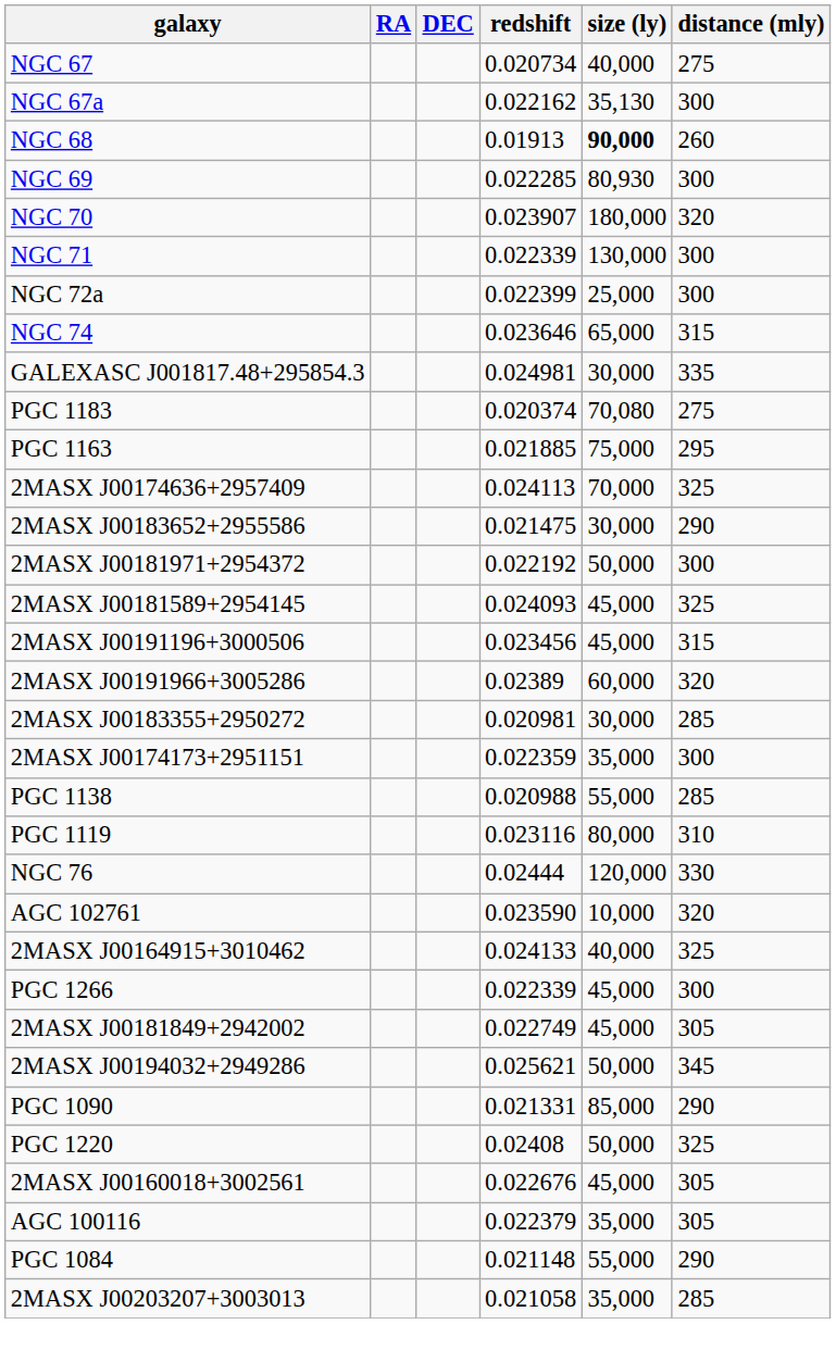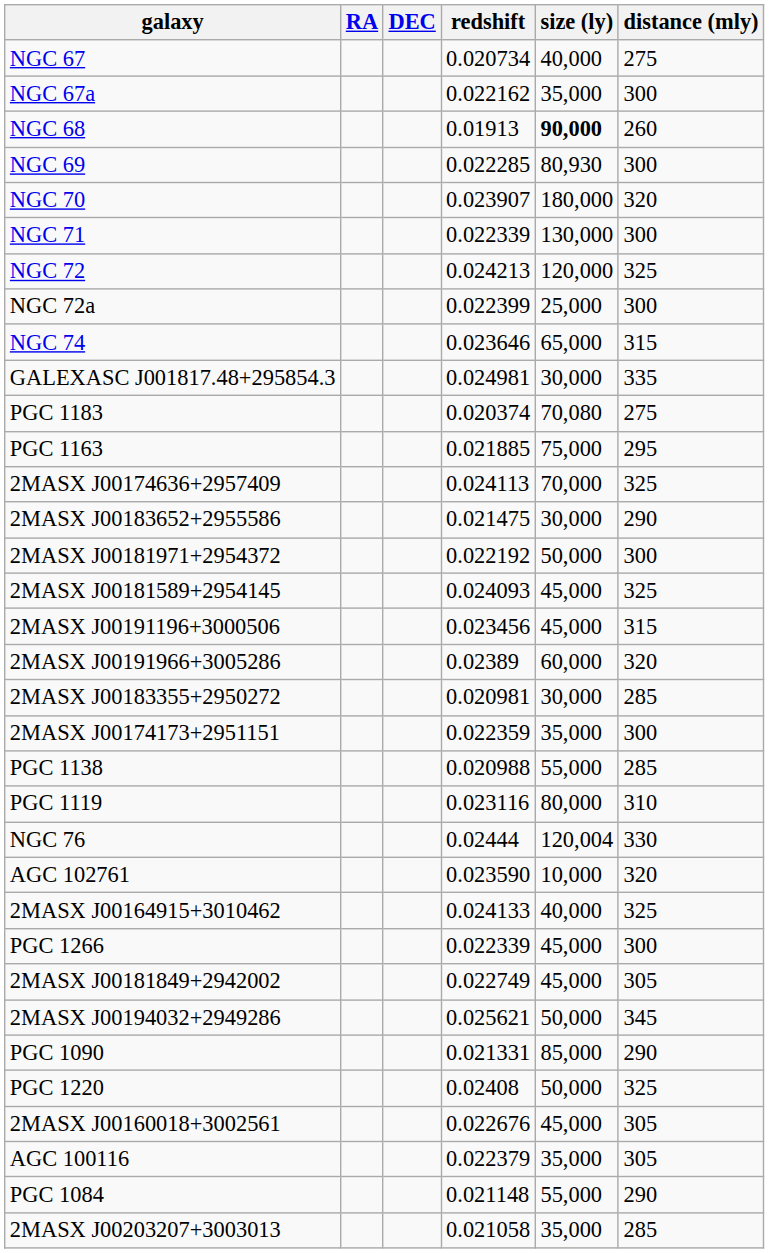 <table class="wikitable sortable">
 <tr>
 <th>galaxy</th>
 <th><a href='#'>RA</a></th>
 <th><a href='#'>DEC</a></th>
 <th>redshift</th>
 <th>size (ly)</th>
 <th>distance (mly)</th>
 </tr>
 <tr>
 <td><a href='#'>NGC 67</a></td>
 <td></td>
 <td></td>
 <td>0.020734</td>
 <td>40,000</td>
 <td>275</td>
 </tr>
 <tr>
 <td><a href='#'>NGC 67a</a></td>
 <td></td>
 <td></td>
 <td>0.022162</td>
-<td>35,130</td>
+<td>35,000</td>
 <td>300</td>
 </tr>
 <tr>
 <td><a href='#'>NGC 68</a></td>
 <td></td>
 <td></td>
 <td>0.01913</td>
 <td><strong>90,000</strong></td>
 <td>260</td>
 </tr>
 <tr>
 <td><a href='#'>NGC 69</a></td>
 <td></td>
 <td></td>
 <td>0.022285</td>
 <td>80,930</td>
 <td>300</td>
 </tr>
 <tr>
 <td><a href='#'>NGC 70</a></td>
 <td></td>
 <td></td>
 <td>0.023907</td>
 <td>180,000</td>
 <td>320</td>
 </tr>
 <tr>
 <td><a href='#'>NGC 71</a></td>
 <td></td>
 <td></td>
 <td>0.022339</td>
 <td>130,000</td>
 <td>300</td>
+</tr>
+<tr>
+<td><a href='#'>NGC 72</a></td>
+<td></td>
+<td></td>
+<td>0.024213</td>
+<td>120,000</td>
+<td>325</td>
 </tr>
 <tr>
 <td>NGC 72a</td>
 <td></td>
 <td></td>
 <td>0.022399</td>
 <td>25,000</td>
 <td>300</td>
 </tr>
 <tr>
 <td><a href='#'>NGC 74</a></td>
 <td></td>
 <td></td>
 <td>0.023646</td>
 <td>65,000</td>
 <td>315</td>
 </tr>
 <tr>
 <td>GALEXASC J001817.48+295854.3</td>
 <td></td>
 <td></td>
 <td>0.024981</td>
 <td>30,000</td>
 <td>335</td>
 </tr>
 <tr>
 <td>PGC 1183</td>
 <td></td>
 <td></td>
 <td>0.020374</td>
 <td>70,080</td>
 <td>275</td>
 </tr>
 <tr>
 <td>PGC 1163</td>
 <td></td>
 <td></td>
 <td>0.021885</td>
 <td>75,000</td>
 <td>295</td>
 </tr>
 <tr>
 <td>2MASX J00174636+2957409</td>
 <td></td>
 <td></td>
 <td>0.024113</td>
 <td>70,000</td>
 <td>325</td>
 </tr>
 <tr>
 <td>2MASX J00183652+2955586</td>
 <td></td>
 <td></td>
 <td>0.021475</td>
 <td>30,000</td>
 <td>290</td>
 </tr>
 <tr>
 <td>2MASX J00181971+2954372</td>
 <td></td>
 <td></td>
 <td>0.022192</td>
 <td>50,000</td>
 <td>300</td>
 </tr>
 <tr>
 <td>2MASX J00181589+2954145</td>
 <td></td>
 <td></td>
 <td>0.024093</td>
 <td>45,000</td>
 <td>325</td>
 </tr>
 <tr>
 <td>2MASX J00191196+3000506</td>
 <td></td>
 <td></td>
 <td>0.023456</td>
 <td>45,000</td>
 <td>315</td>
 </tr>
 <tr>
 <td>2MASX J00191966+3005286</td>
 <td></td>
 <td></td>
 <td>0.02389</td>
 <td>60,000</td>
 <td>320</td>
 </tr>
 <tr>
 <td>2MASX J00183355+2950272</td>
 <td></td>
 <td></td>
 <td>0.020981</td>
 <td>30,000</td>
 <td>285</td>
 </tr>
 <tr>
 <td>2MASX J00174173+2951151</td>
 <td></td>
 <td></td>
 <td>0.022359</td>
 <td>35,000</td>
 <td>300</td>
 </tr>
 <tr>
 <td>PGC 1138</td>
 <td></td>
 <td></td>
 <td>0.020988</td>
 <td>55,000</td>
 <td>285</td>
 </tr>
 <tr>
 <td>PGC 1119</td>
 <td></td>
 <td></td>
 <td>0.023116</td>
 <td>80,000</td>
 <td>310</td>
 </tr>
 <tr>
 <td>NGC 76</td>
 <td></td>
 <td></td>
 <td>0.02444</td>
-<td>120,000</td>
+<td>120,004</td>
 <td>330</td>
 </tr>
 <tr>
 <td>AGC 102761</td>
 <td></td>
 <td></td>
 <td>0.023590</td>
 <td>10,000</td>
 <td>320</td>
 </tr>
 <tr>
 <td>2MASX J00164915+3010462</td>
 <td></td>
 <td></td>
 <td>0.024133</td>
 <td>40,000</td>
 <td>325</td>
 </tr>
 <tr>
 <td>PGC 1266</td>
 <td></td>
 <td></td>
 <td>0.022339</td>
 <td>45,000</td>
 <td>300</td>
 </tr>
 <tr>
 <td>2MASX J00181849+2942002</td>
 <td></td>
 <td></td>
 <td>0.022749</td>
 <td>45,000</td>
 <td>305</td>
 </tr>
 <tr>
 <td>2MASX J00194032+2949286</td>
 <td></td>
 <td></td>
 <td>0.025621</td>
 <td>50,000</td>
 <td>345</td>
 </tr>
 <tr>
 <td>PGC 1090</td>
 <td></td>
 <td></td>
 <td>0.021331</td>
 <td>85,000</td>
 <td>290</td>
 </tr>
 <tr>
 <td>PGC 1220</td>
 <td></td>
 <td></td>
 <td>0.02408</td>
 <td>50,000</td>
 <td>325</td>
 </tr>
 <tr>
 <td>2MASX J00160018+3002561</td>
 <td></td>
 <td></td>
 <td>0.022676</td>
 <td>45,000</td>
 <td>305</td>
 </tr>
 <tr>
 <td>AGC 100116</td>
 <td></td>
 <td></td>
 <td>0.022379</td>
 <td>35,000</td>
 <td>305</td>
 </tr>
 <tr>
 <td>PGC 1084</td>
 <td></td>
 <td></td>
 <td>0.021148</td>
 <td>55,000</td>
 <td>290</td>
 </tr>
 <tr>
 <td>2MASX J00203207+3003013</td>
 <td></td>
 <td></td>
 <td>0.021058</td>
 <td>35,000</td>
 <td>285</td>
 </tr>
 </table>
